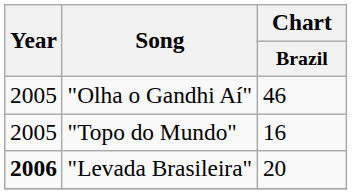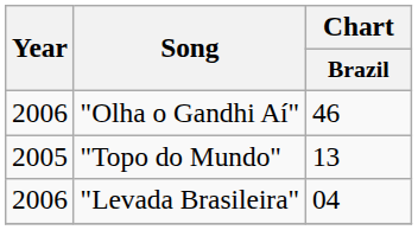 <table class="wikitable">
 <tr>
 <th rowspan="2">Year</th>
 <th rowspan="2">Song</th>
 <th colspan="6">Chart</th>
 </tr>
 <tr>
 <th style="font-size:85%;width:4em;line-height:1.3;vertical-align:top">Brazil</th>
 </tr>
 <tr>
-<td>2005</td>
+<td>2006</td>
 <td>"Olha o Gandhi Aí"</td>
 <td>46</td>
 </tr>
 <tr>
 <td>2005</td>
 <td>"Topo do Mundo"</td>
-<td>16</td>
+<td>13</td>
 </tr>
 <tr>
-<td><strong>2006</strong></td>
+<td>2006</td>
 <td>"Levada Brasileira"</td>
-<td>20</td>
+<td>04</td>
 </tr>
 <tr>
 </tr>
 </table>
